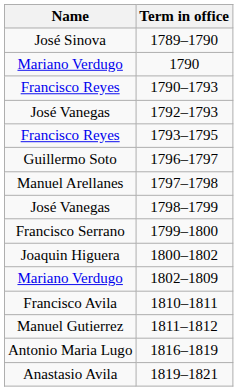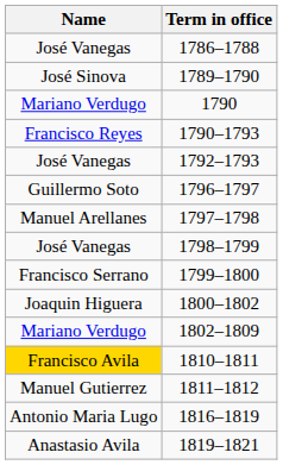 <table class="wikitable" style="text-align: center;">
 <tr>
 <th>Name</th>
 <th>Term in office</th>
+</tr>
+<tr>
+<td>José Vanegas</td>
+<td>1786–1788</td>
 </tr>
 <tr>
 <td>José Sinova</td>
 <td>1789–1790</td>
 </tr>
 <tr>
 <td><a href='#'>Mariano Verdugo</a></td>
 <td>1790</td>
 </tr>
 <tr>
 <td><a href='#'>Francisco Reyes</a></td>
 <td>1790–1793</td>
 </tr>
 <tr>
 <td>José Vanegas</td>
 <td>1792–1793</td>
-</tr>
-<tr>
-<td><a href='#'>Francisco Reyes</a></td>
-<td>1793–1795</td>
 </tr>
 <tr>
 <td>Guillermo Soto</td>
 <td>1796–1797</td>
 </tr>
 <tr>
 <td>Manuel Arellanes</td>
 <td>1797–1798</td>
 </tr>
 <tr>
 <td>José Vanegas</td>
 <td>1798–1799</td>
 </tr>
 <tr>
 <td>Francisco Serrano</td>
 <td>1799–1800</td>
 </tr>
 <tr>
 <td>Joaquin Higuera</td>
 <td>1800–1802</td>
 </tr>
 <tr>
 <td><a href='#'>Mariano Verdugo</a></td>
 <td>1802–1809</td>
 </tr>
 <tr>
-<td>Francisco Avila</td>
+<td style="background: gold;">Francisco Avila</td>
 <td>1810–1811</td>
 </tr>
 <tr>
 <td>Manuel Gutierrez</td>
 <td>1811–1812</td>
 </tr>
 <tr>
 <td>Antonio Maria Lugo</td>
 <td>1816–1819</td>
 </tr>
 <tr>
 <td>Anastasio Avila</td>
 <td>1819–1821</td>
 </tr>
 </table>
